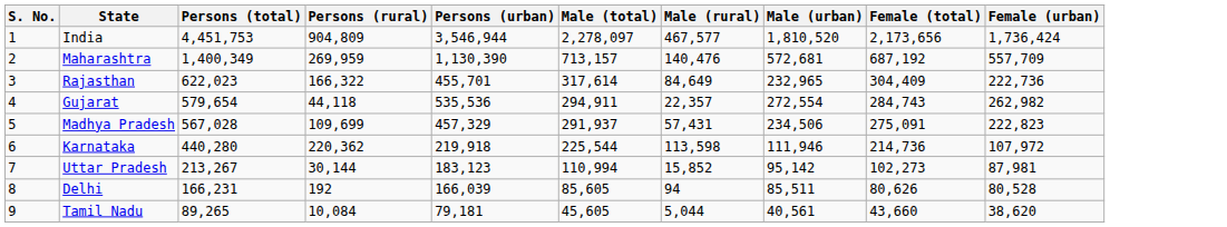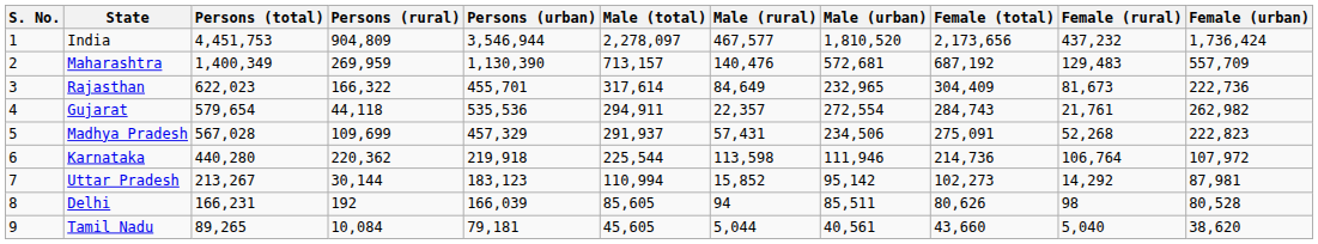 <table class="wikitable sortable">
 <tr>
 <th>S. No.</th>
 <th>State</th>
 <th>Persons (total)</th>
 <th>Persons (rural)</th>
 <th>Persons (urban)</th>
 <th>Male (total)</th>
 <th>Male (rural)</th>
 <th>Male (urban)</th>
 <th>Female (total)</th>
+<th>Female (rural)</th>
 <th>Female (urban)</th>
 </tr>
 <tr>
 <td>1</td>
 <td>India</td>
 <td>4,451,753</td>
 <td>904,809</td>
 <td>3,546,944</td>
 <td>2,278,097</td>
 <td>467,577</td>
 <td>1,810,520</td>
 <td>2,173,656</td>
+<td>437,232</td>
 <td>1,736,424</td>
 </tr>
 <tr>
 <td>2</td>
 <td><a href='#'>Maharashtra</a></td>
 <td>1,400,349</td>
 <td>269,959</td>
 <td>1,130,390</td>
 <td>713,157</td>
 <td>140,476</td>
 <td>572,681</td>
 <td>687,192</td>
+<td>129,483</td>
 <td>557,709</td>
 </tr>
 <tr>
 <td>3</td>
 <td><a href='#'>Rajasthan</a></td>
 <td>622,023</td>
 <td>166,322</td>
 <td>455,701</td>
 <td>317,614</td>
 <td>84,649</td>
 <td>232,965</td>
 <td>304,409</td>
+<td>81,673</td>
 <td>222,736</td>
 </tr>
 <tr>
 <td>4</td>
 <td><a href='#'>Gujarat</a></td>
 <td>579,654</td>
 <td>44,118</td>
 <td>535,536</td>
 <td>294,911</td>
 <td>22,357</td>
 <td>272,554</td>
 <td>284,743</td>
+<td>21,761</td>
 <td>262,982</td>
 </tr>
 <tr>
 <td>5</td>
 <td><a href='#'>Madhya Pradesh</a></td>
 <td>567,028</td>
 <td>109,699</td>
 <td>457,329</td>
 <td>291,937</td>
 <td>57,431</td>
 <td>234,506</td>
 <td>275,091</td>
+<td>52,268</td>
 <td>222,823</td>
 </tr>
 <tr>
 <td>6</td>
 <td><a href='#'>Karnataka</a></td>
 <td>440,280</td>
 <td>220,362</td>
 <td>219,918</td>
 <td>225,544</td>
 <td>113,598</td>
 <td>111,946</td>
 <td>214,736</td>
+<td>106,764</td>
 <td>107,972</td>
 </tr>
 <tr>
 <td>7</td>
 <td><a href='#'>Uttar Pradesh</a></td>
 <td>213,267</td>
 <td>30,144</td>
 <td>183,123</td>
 <td>110,994</td>
 <td>15,852</td>
 <td>95,142</td>
 <td>102,273</td>
+<td>14,292</td>
 <td>87,981</td>
 </tr>
 <tr>
 <td>8</td>
 <td><a href='#'>Delhi</a></td>
 <td>166,231</td>
 <td>192</td>
 <td>166,039</td>
 <td>85,605</td>
 <td>94</td>
 <td>85,511</td>
 <td>80,626</td>
+<td>98</td>
 <td>80,528</td>
 </tr>
 <tr>
 <td>9</td>
 <td><a href='#'>Tamil Nadu</a></td>
 <td>89,265</td>
 <td>10,084</td>
 <td>79,181</td>
 <td>45,605</td>
 <td>5,044</td>
 <td>40,561</td>
 <td>43,660</td>
+<td>5,040</td>
 <td>38,620</td>
 </tr>
 </table>
